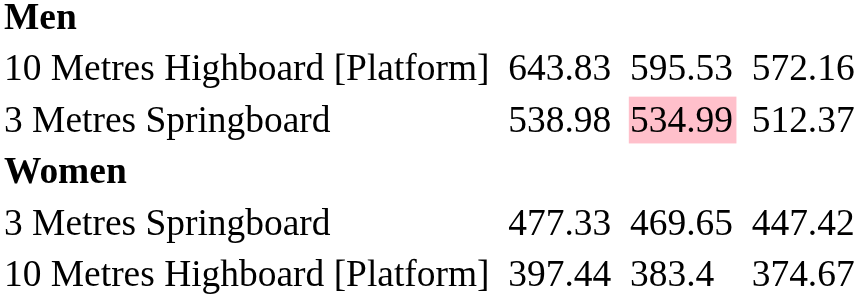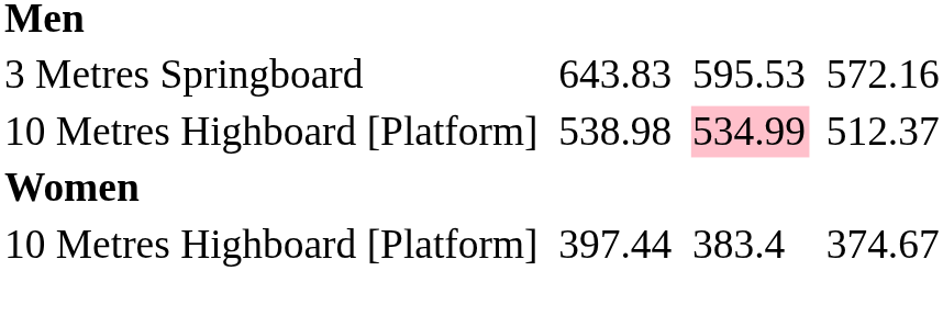 <table>
 <tr>
 <td colspan=7><strong>Men</strong></td>
 </tr>
 <tr>
-<td>10 Metres Highboard [Platform]</td>
+<td>3 Metres Springboard</td>
 <td></td>
 <td>643.83</td>
 <td></td>
 <td>595.53</td>
 <td></td>
 <td>572.16</td>
 </tr>
 <tr>
-<td>3 Metres Springboard</td>
+<td>10 Metres Highboard [Platform]</td>
 <td></td>
 <td>538.98</td>
 <td></td>
 <td style="background: pink;">534.99</td>
 <td></td>
 <td>512.37</td>
 </tr>
 <tr>
 <td colspan=7><strong>Women</strong></td>
 </tr>
 <tr>
-<td>3 Metres Springboard</td>
-<td></td>
-<td>477.33</td>
-<td></td>
-<td>469.65</td>
-<td></td>
-<td>447.42</td>
-</tr>
-<tr>
 <td>10 Metres Highboard [Platform]</td>
 <td></td>
 <td>397.44</td>
 <td></td>
 <td>383.4</td>
 <td></td>
 <td>374.67</td>
 </tr>
 </table>
